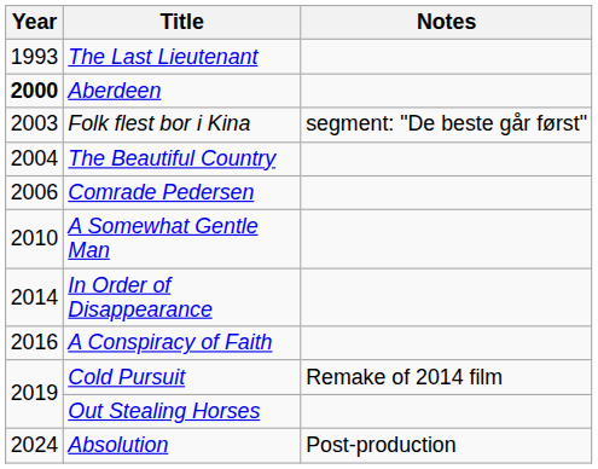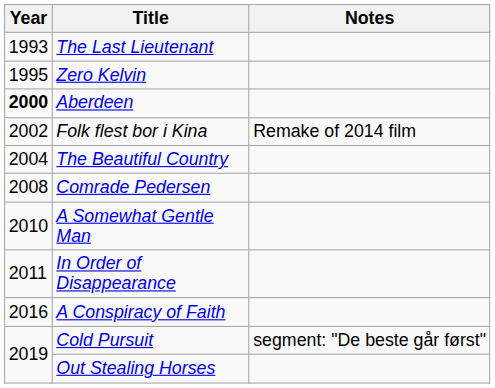 <table class="wikitable">
 <tr>
 <th>Year</th>
 <th width="170px">Title</th>
 <th>Notes</th>
 </tr>
 <tr>
 <td>1993</td>
 <td><em><a href='#'>The Last Lieutenant</a></em></td>
 <td></td>
 </tr>
 <tr>
+<td>1995</td>
+<td><em><a href='#'>Zero Kelvin</a></em></td>
+<td></td>
+</tr>
+<tr>
 <td><strong>2000</strong></td>
 <td><em><a href='#'>Aberdeen</a></em></td>
 <td></td>
 </tr>
 <tr>
-<td>2003</td>
+<td>2002</td>
 <td><em>Folk flest bor i Kina</em></td>
-<td>segment: "De beste går først"</td>
+<td>Remake of 2014 film</td>
 </tr>
 <tr>
 <td>2004</td>
 <td><em><a href='#'>The Beautiful Country</a></em></td>
 <td></td>
 </tr>
 <tr>
-<td>2006</td>
+<td>2008</td>
 <td><em><a href='#'>Comrade Pedersen</a></em></td>
 <td></td>
 </tr>
 <tr>
 <td>2010</td>
 <td><em><a href='#'>A Somewhat Gentle Man</a></em></td>
 <td></td>
 </tr>
 <tr>
-<td>2014</td>
+<td>2011</td>
 <td><em><a href='#'>In Order of Disappearance</a></em></td>
 <td></td>
 </tr>
 <tr>
 <td>2016</td>
 <td><em><a href='#'>A Conspiracy of Faith</a></em></td>
 <td></td>
 </tr>
 <tr>
 <td rowspan="2">2019</td>
 <td><em><a href='#'>Cold Pursuit</a></em></td>
-<td>Remake of 2014 film</td>
+<td>segment: "De beste går først"</td>
 </tr>
 <tr>
 <td><em><a href='#'>Out Stealing Horses</a></em></td>
 <td></td>
 </tr>
-<tr>
-<td>2024</td>
-<td><em><a href='#'>Absolution</a></em></td>
-<td>Post-production</td>
-</tr>
 </table>
